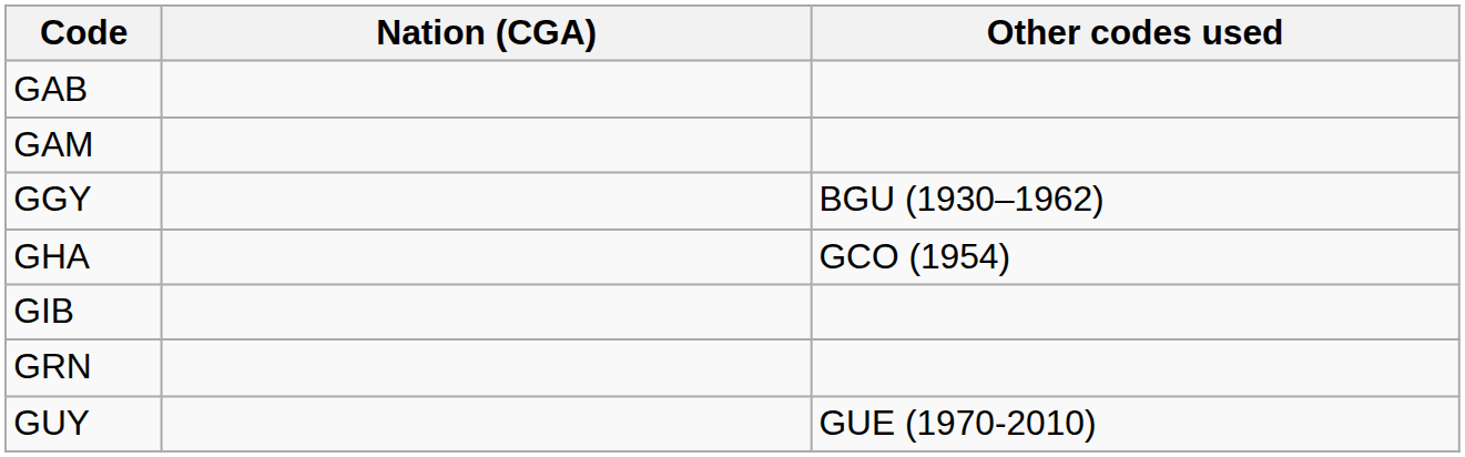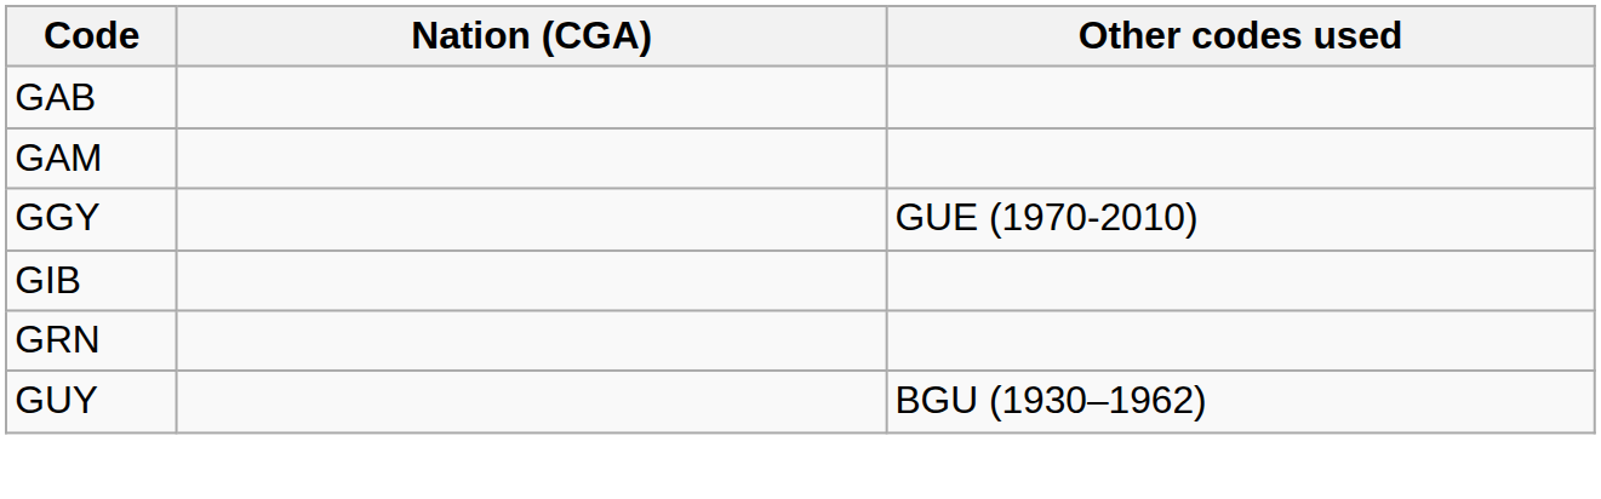 <table class="wikitable">
 <tr>
 <th style="width:4em">Code</th>
 <th style="width:18em">Nation (CGA)</th>
 <th style="width:18em">Other codes used</th>
 </tr>
 <tr>
 <td>GAB</td>
 <td></td>
 <td></td>
 </tr>
 <tr>
 <td>GAM</td>
 <td></td>
 <td></td>
 </tr>
 <tr>
 <td>GGY</td>
 <td></td>
-<td>BGU (1930–1962)</td>
-</tr>
-<tr>
-<td>GHA</td>
-<td></td>
-<td>GCO (1954)</td>
+<td>GUE (1970-2010)</td>
 </tr>
 <tr>
 <td>GIB</td>
 <td></td>
 <td></td>
 </tr>
 <tr>
 <td>GRN</td>
 <td></td>
 <td></td>
 </tr>
 <tr>
 <td>GUY</td>
 <td></td>
-<td>GUE (1970-2010)</td>
+<td>BGU (1930–1962)</td>
 </tr>
 </table>
